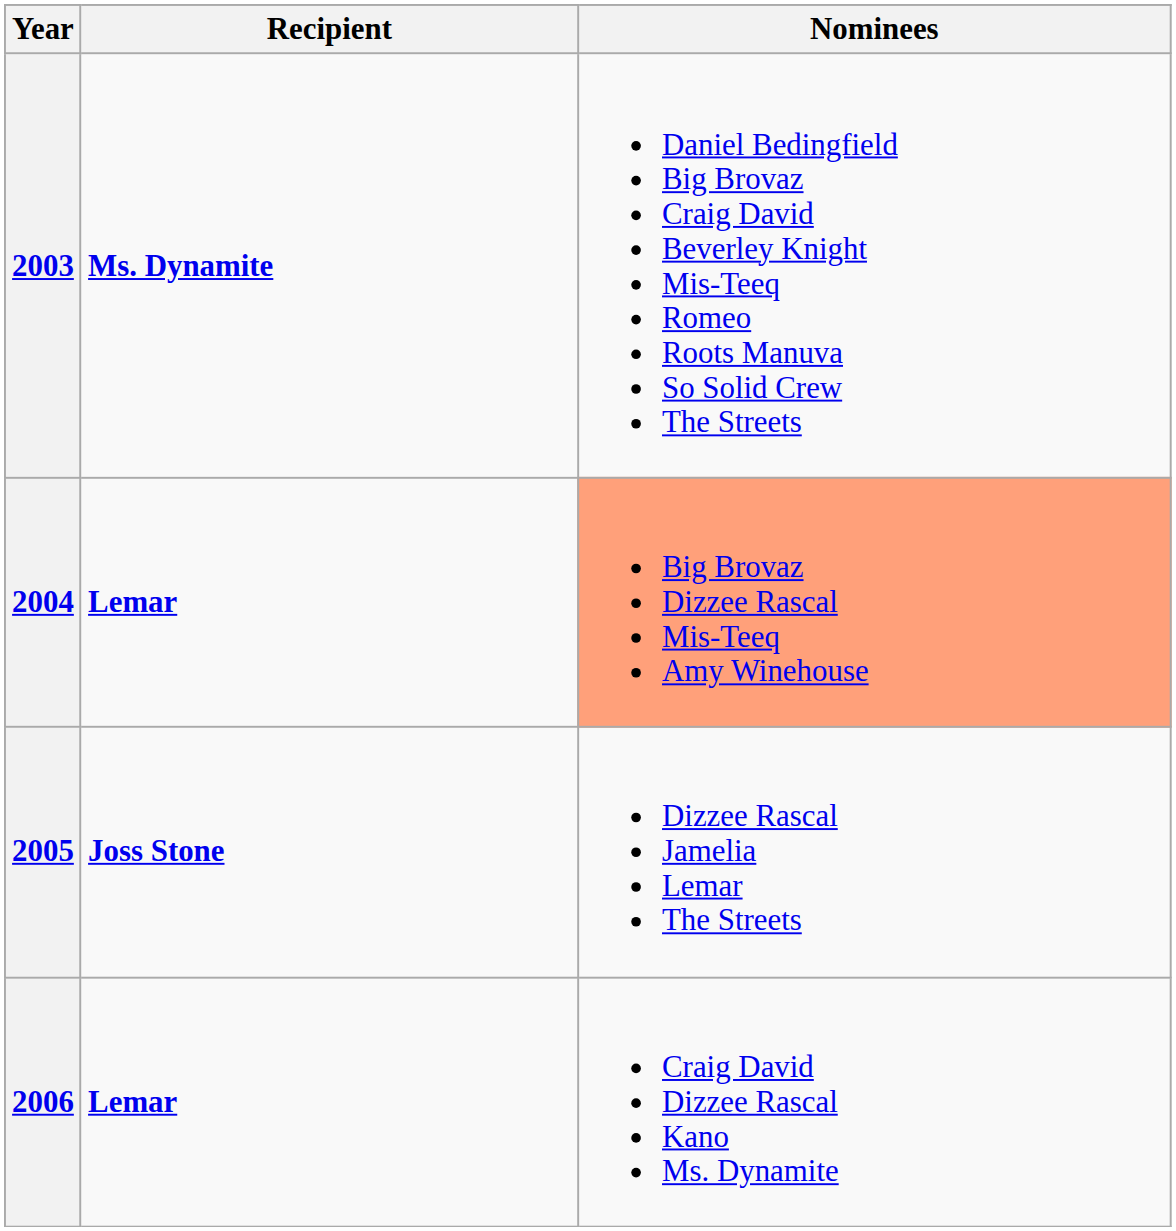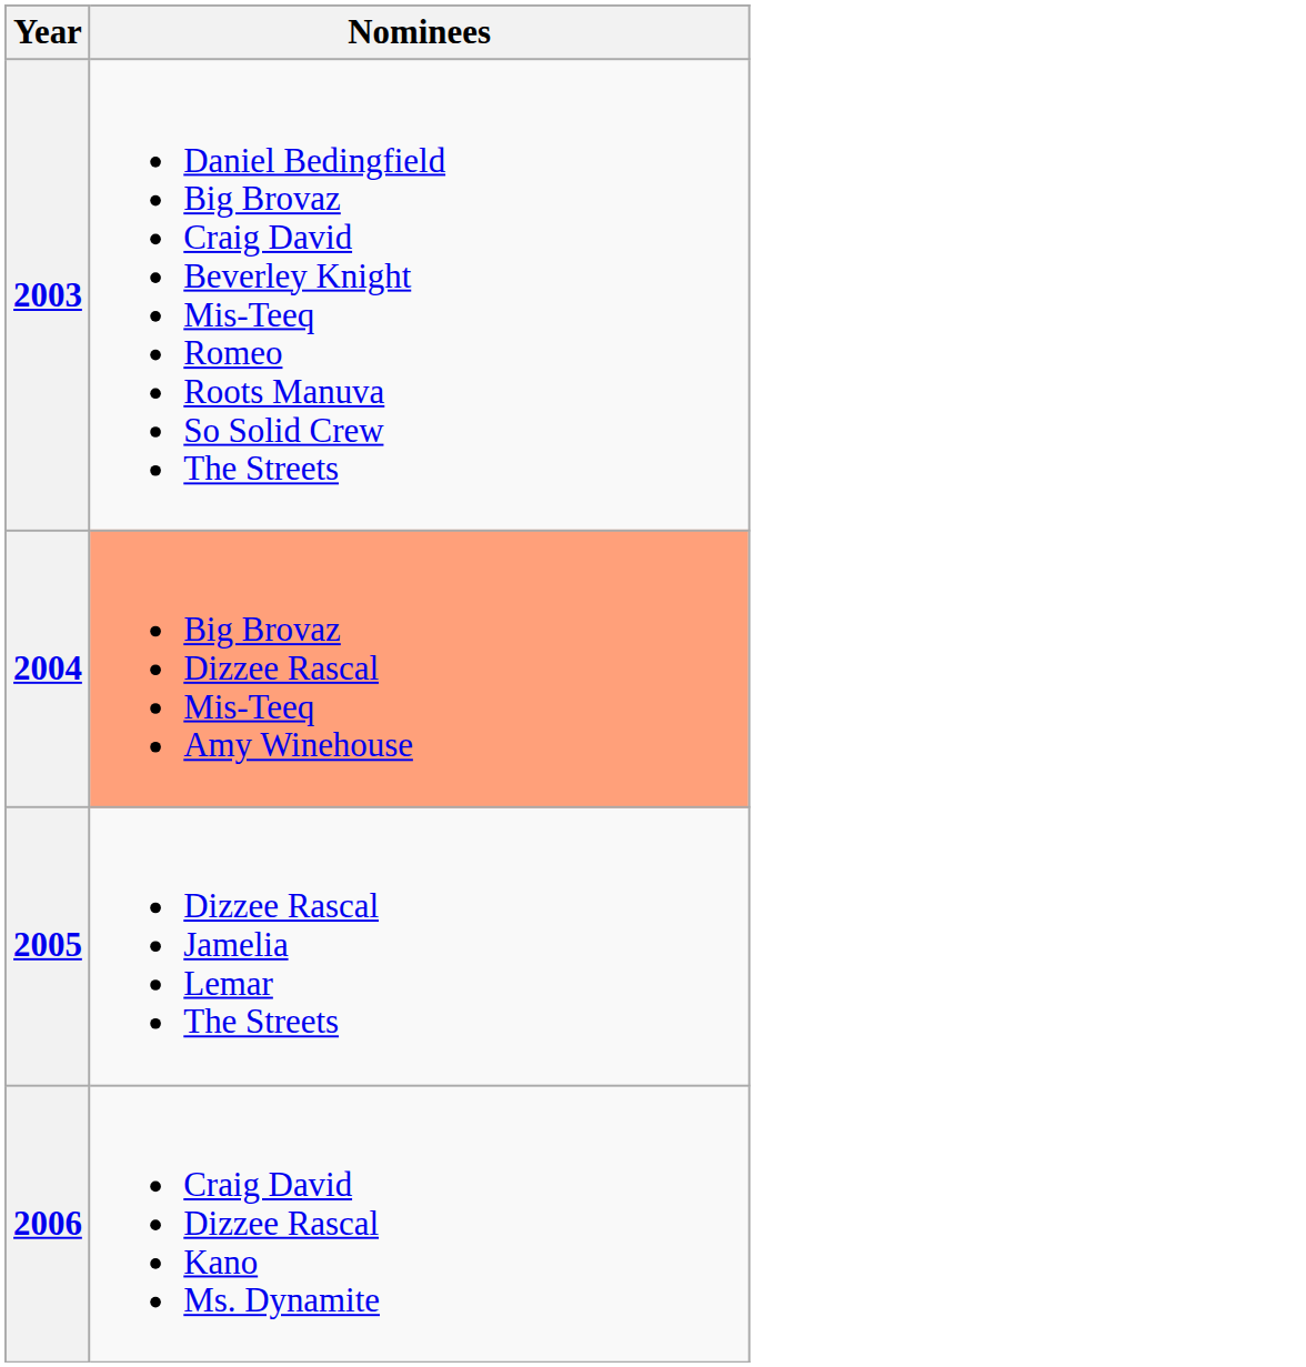 <table class="wikitable sortable">
 <tr>
 <th>Year</th>
-<th width=250px>Recipient</th>
 <th width=300px class=unsortable>Nominees</th>
 </tr>
 <tr>
 <th><a href='#'>2003</a></th>
-<td><strong><a href='#'>Ms. Dynamite</a></strong></td>
 <td><br><ul><li><a href='#'>Daniel Bedingfield</a></li><li><a href='#'>Big Brovaz</a></li><li><a href='#'>Craig David</a></li><li><a href='#'>Beverley Knight</a></li><li><a href='#'>Mis-Teeq</a></li><li><a href='#'>Romeo</a></li><li><a href='#'>Roots Manuva</a></li><li><a href='#'>So Solid Crew</a></li><li><a href='#'>The Streets</a></li></ul></td>
 </tr>
 <tr>
 <th><a href='#'>2004</a></th>
-<td><strong><a href='#'>Lemar</a></strong></td>
 <td style="background: lightsalmon;"><br><ul><li><a href='#'>Big Brovaz</a></li><li><a href='#'>Dizzee Rascal</a></li><li><a href='#'>Mis-Teeq</a></li><li><a href='#'>Amy Winehouse</a></li></ul></td>
 </tr>
 <tr>
 <th><a href='#'>2005</a></th>
-<td><strong><a href='#'>Joss Stone</a></strong></td>
 <td><br><ul><li><a href='#'>Dizzee Rascal</a></li><li><a href='#'>Jamelia</a></li><li><a href='#'>Lemar</a></li><li><a href='#'>The Streets</a></li></ul></td>
 </tr>
 <tr>
 <th><a href='#'>2006</a></th>
-<td><strong><a href='#'>Lemar</a></strong></td>
 <td><br><ul><li><a href='#'>Craig David</a></li><li><a href='#'>Dizzee Rascal</a></li><li><a href='#'>Kano</a></li><li><a href='#'>Ms. Dynamite</a></li></ul></td>
 </tr>
 </table>
